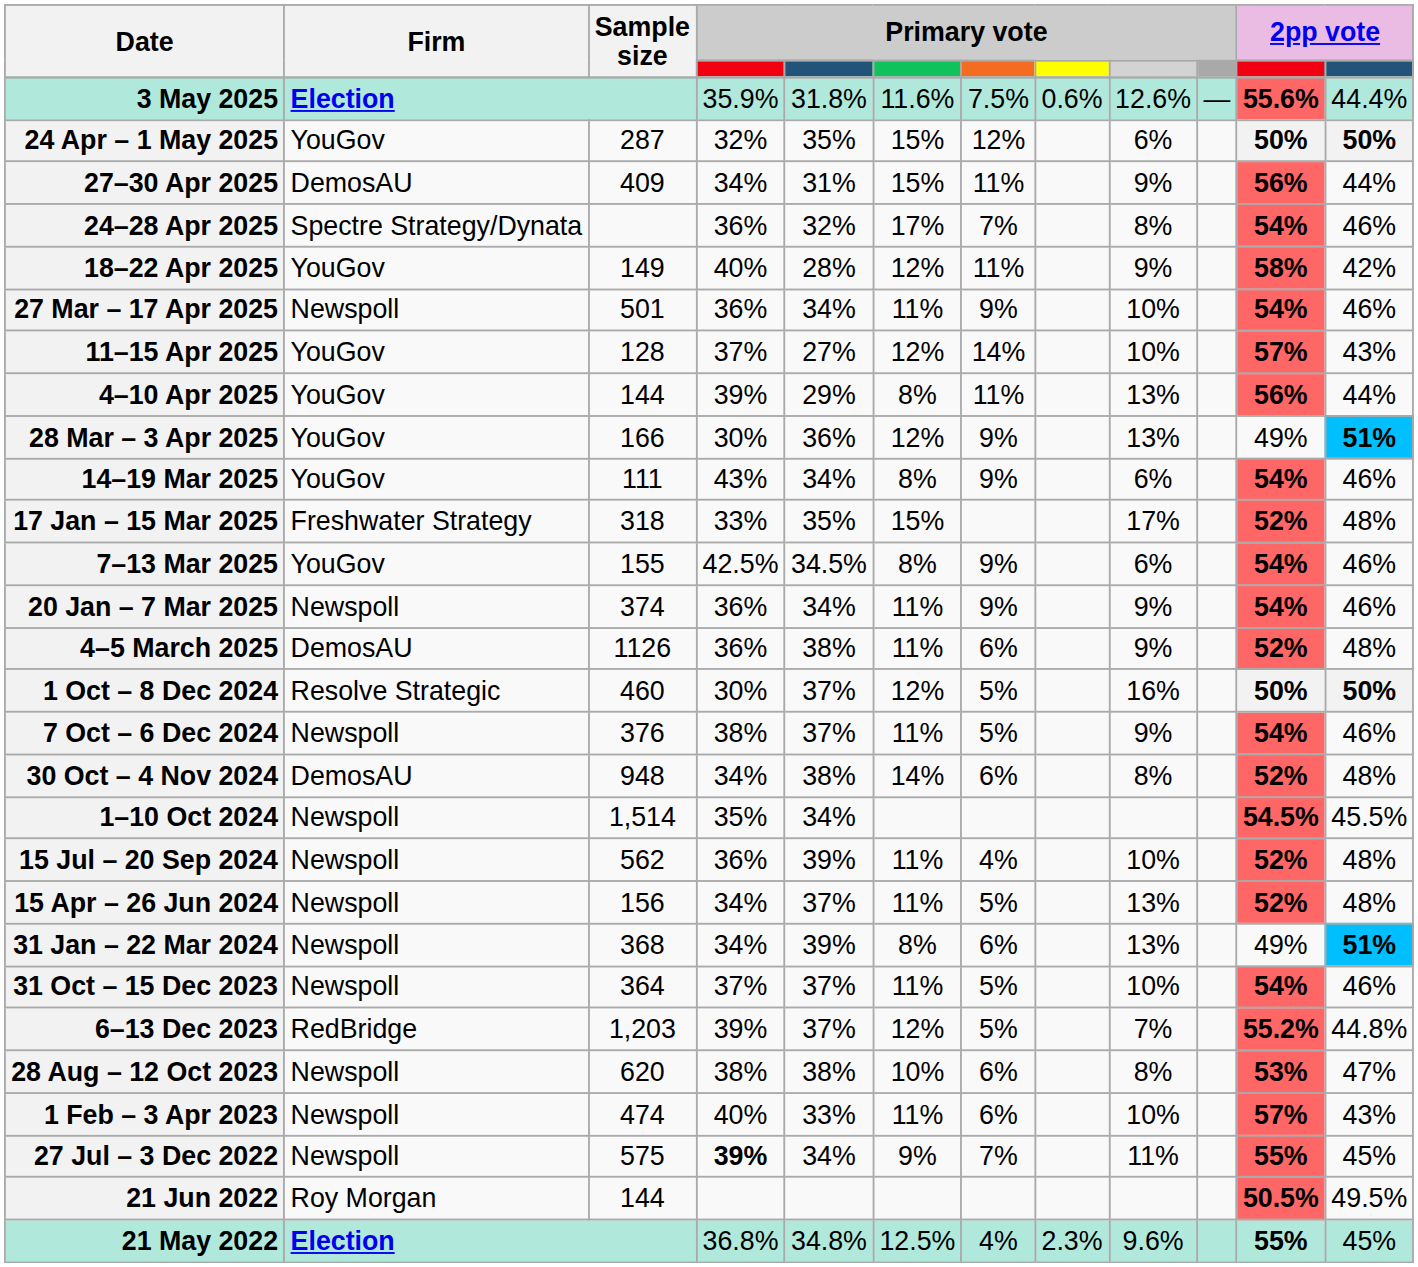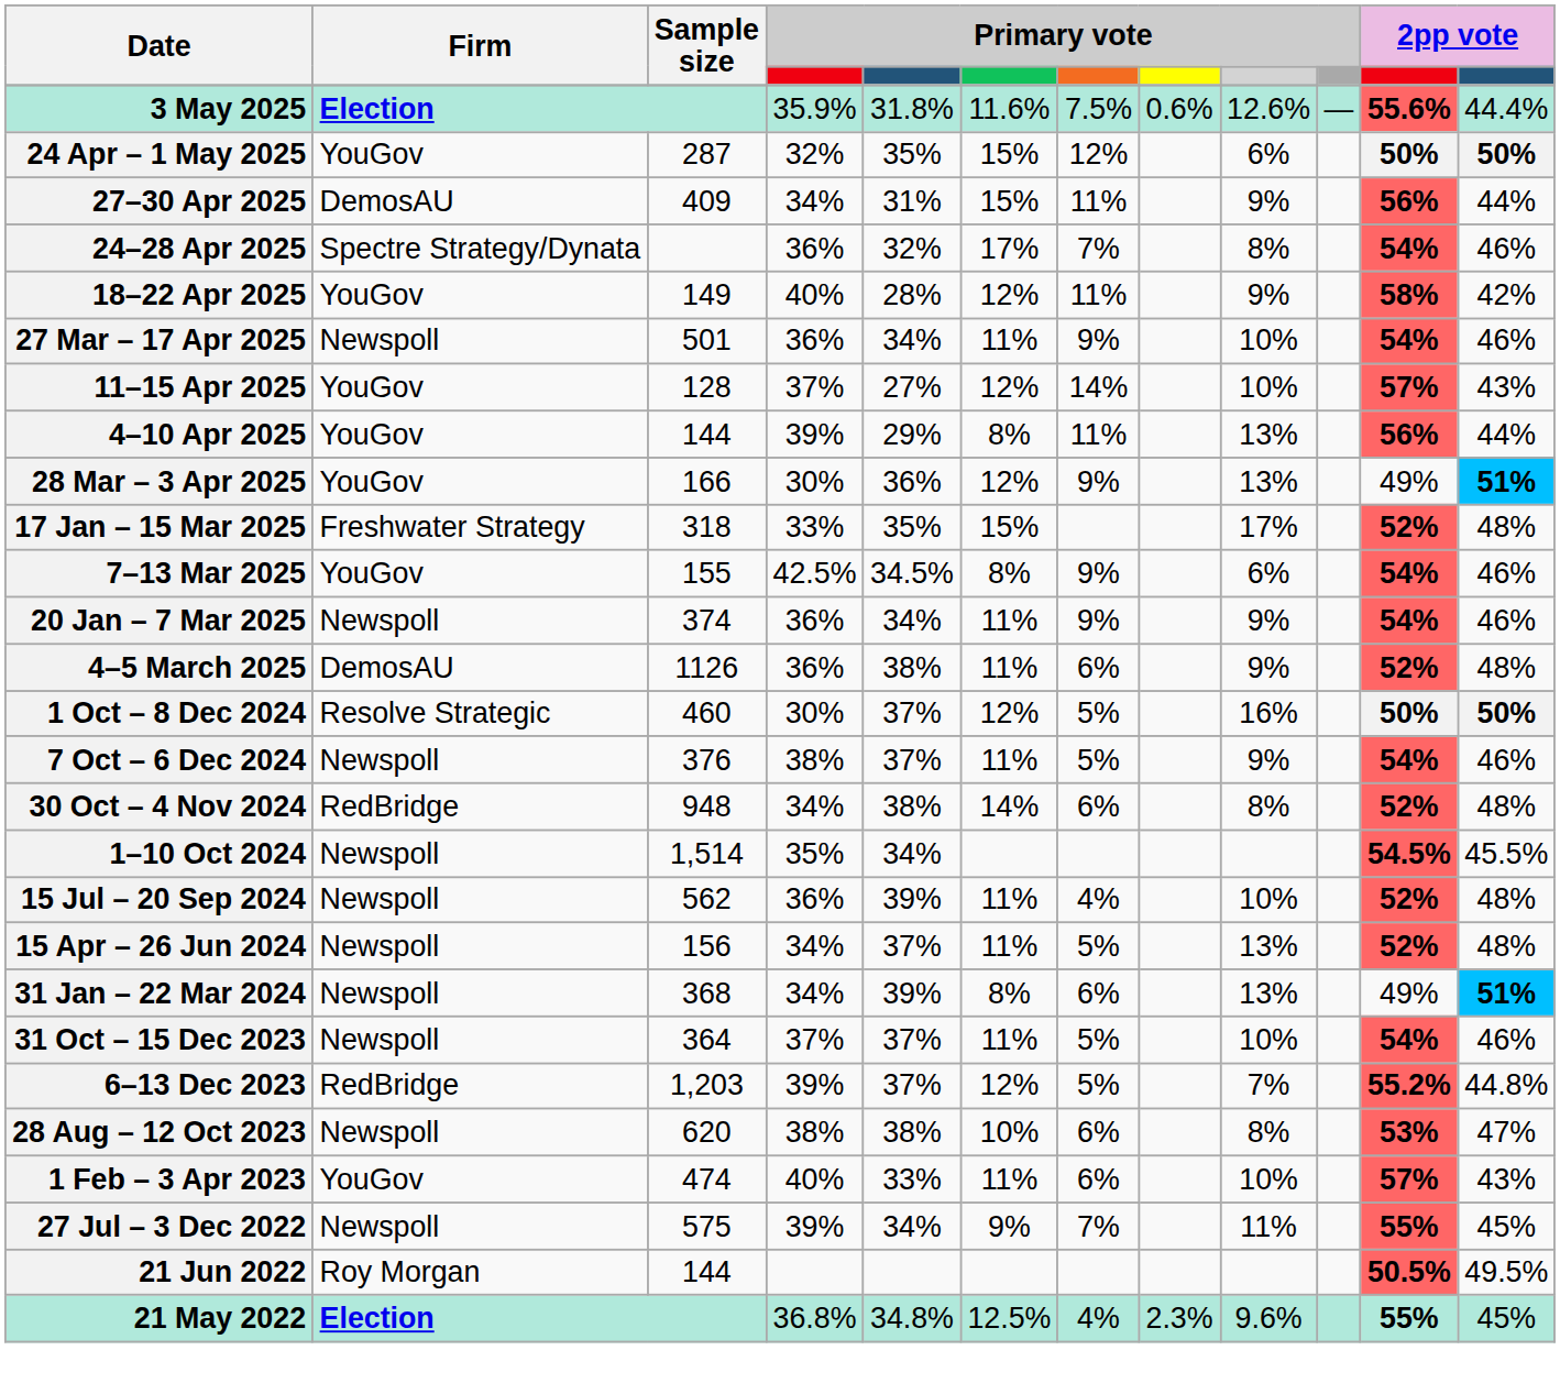 <table class="nowrap wikitable tpl-blanktable" style=text-align:center;font-size:90%>
 <tr>
 <th rowspan=2>Date</th>
 <th rowspan=2>Firm</th>
 <th rowspan=2>Sample<br>size</th>
 <th colspan=7 class=unsortable style=background:#ccc>Primary vote</th>
 <th colspan=2 class=unsortable style=background:#ebbce3><a href='#'>2pp vote</a></th>
 </tr>
 <tr>
 <th class="unsortable" style="background:#F00011"></th>
 <th class="unsortable" style=background:#225479></th>
 <th class=unsortable style=background:#10C25B></th>
 <th class=unsortable style=background:#f36c21></th>
 <th class=unsortable style=background:yellow></th>
 <th class=unsortable style=background:lightgray></th>
 <th class=unsortable style=background:darkgrey></th>
 <th class="unsortable" style="background:#F00011"></th>
 <th class="unsortable" style=background:#225479></th>
 </tr>
 <tr>
 </tr>
 <tr style=background:#b0e9db>
 <td style=text-align:right data-sort-value=3-May-2025><strong>3 May 2025</strong></td>
 <td colspan=2 style=text-align:left><strong><a href='#'>Election</a></strong></td>
 <td>35.9%</td>
 <td>31.8%</td>
 <td>11.6%</td>
 <td>7.5%</td>
 <td>0.6%</td>
 <td>12.6%</td>
 <td>—</td>
 <td style=background:#f66><strong>55.6%</strong></td>
 <td>44.4%</td>
 </tr>
 <tr>
 <th style=text-align:right>24 Apr – 1 May 2025</th>
 <td style="text-align:left;">YouGov</td>
 <td>287</td>
 <td>32%</td>
 <td>35%</td>
 <td>15%</td>
 <td>12%</td>
 <td></td>
 <td>6%</td>
 <td></td>
 <th>50%</th>
 <th>50%</th>
 </tr>
 <tr>
 <th style=text-align:right>27–30 Apr 2025</th>
 <td style="text-align:left;">DemosAU</td>
 <td>409</td>
 <td>34%</td>
 <td>31%</td>
 <td>15%</td>
 <td>11%</td>
 <td></td>
 <td>9%</td>
 <td></td>
 <th style="background:#f66">56%</th>
 <td>44%</td>
 </tr>
 <tr>
 <th style=text-align:right>24–28 Apr 2025</th>
 <td style="text-align:left;">Spectre Strategy/Dynata</td>
 <td></td>
 <td>36%</td>
 <td>32%</td>
 <td>17%</td>
 <td>7%</td>
 <td></td>
 <td>8%</td>
 <td></td>
 <th style="background:#f66">54%</th>
 <td>46%</td>
 </tr>
 <tr>
 <th style=text-align:right>18–22 Apr 2025</th>
 <td style="text-align:left;">YouGov</td>
 <td>149</td>
 <td>40%</td>
 <td>28%</td>
 <td>12%</td>
 <td>11%</td>
 <td></td>
 <td>9%</td>
 <td></td>
 <th style="background:#f66">58%</th>
 <td>42%</td>
 </tr>
 <tr>
 <th style=text-align:right>27 Mar – 17 Apr 2025</th>
 <td style="text-align:left;">Newspoll</td>
 <td>501</td>
 <td>36%</td>
 <td>34%</td>
 <td>11%</td>
 <td>9%</td>
 <td></td>
 <td>10%</td>
 <td></td>
 <th style="background:#f66">54%</th>
 <td>46%</td>
 </tr>
 <tr>
 <th style=text-align:right>11–15 Apr 2025</th>
 <td style="text-align:left;">YouGov</td>
 <td>128</td>
 <td>37%</td>
 <td>27%</td>
 <td>12%</td>
 <td>14%</td>
 <td></td>
 <td>10%</td>
 <td></td>
 <th style="background:#f66">57%</th>
 <td>43%</td>
 </tr>
 <tr>
 <th style=text-align:right>4–10 Apr 2025</th>
 <td style="text-align:left;">YouGov</td>
 <td>144</td>
 <td>39%</td>
 <td>29%</td>
 <td>8%</td>
 <td>11%</td>
 <td></td>
 <td>13%</td>
 <td></td>
 <th style="background:#f66">56%</th>
 <td>44%</td>
 </tr>
 <tr>
 <th style=text-align:right>28 Mar – 3 Apr 2025</th>
 <td style="text-align:left;">YouGov</td>
 <td>166</td>
 <td>30%</td>
 <td>36%</td>
 <td>12%</td>
 <td>9%</td>
 <td></td>
 <td>13%</td>
 <td></td>
 <td>49%</td>
 <th style=background:#00bfff>51%</th>
 </tr>
 <tr>
-<th style=text-align:right>14–19 Mar 2025</th>
-<td style="text-align:left;">YouGov</td>
-<td>111</td>
-<td>43%</td>
-<td>34%</td>
-<td>8%</td>
-<td>9%</td>
-<td></td>
-<td>6%</td>
-<td></td>
-<th style="background:#f66">54%</th>
-<td>46%</td>
-</tr>
-<tr>
 <th style=text-align:right>17 Jan – 15 Mar 2025</th>
 <td style="text-align:left;">Freshwater Strategy</td>
 <td>318</td>
 <td>33%</td>
 <td>35%</td>
 <td>15%</td>
 <td></td>
 <td></td>
 <td>17%</td>
 <td></td>
 <th style="background:#f66">52%</th>
 <td>48%</td>
 </tr>
 <tr>
 <th style=text-align:right>7–13 Mar 2025</th>
 <td style="text-align:left;">YouGov</td>
 <td>155</td>
 <td>42.5%</td>
 <td>34.5%</td>
 <td>8%</td>
 <td>9%</td>
 <td></td>
 <td>6%</td>
 <td></td>
 <th style="background:#f66">54%</th>
 <td>46%</td>
 </tr>
 <tr>
 <th style=text-align:right>20 Jan – 7 Mar 2025</th>
 <td style="text-align:left;">Newspoll</td>
 <td>374</td>
 <td>36%</td>
 <td>34%</td>
 <td>11%</td>
 <td>9%</td>
 <td></td>
 <td>9%</td>
 <td></td>
 <th style="background:#f66">54%</th>
 <td>46%</td>
 </tr>
 <tr>
 <th style=text-align:right>4–5 March 2025</th>
 <td style="text-align:left;">DemosAU</td>
 <td>1126</td>
 <td>36%</td>
 <td>38%</td>
 <td>11%</td>
 <td>6%</td>
 <td></td>
 <td>9%</td>
 <td></td>
 <th style="background:#f66">52%</th>
 <td>48%</td>
 </tr>
 <tr>
 <th style=text-align:right>1 Oct – 8 Dec 2024</th>
 <td style="text-align:left;">Resolve Strategic</td>
 <td>460</td>
 <td>30%</td>
 <td>37%</td>
 <td>12%</td>
 <td>5%</td>
 <td></td>
 <td>16%</td>
 <td></td>
 <th>50%</th>
 <th>50%</th>
 </tr>
 <tr>
 <th style=text-align:right>7 Oct – 6 Dec 2024</th>
 <td style="text-align:left;">Newspoll</td>
 <td>376</td>
 <td>38%</td>
 <td>37%</td>
 <td>11%</td>
 <td>5%</td>
 <td></td>
 <td>9%</td>
 <td></td>
 <th style="background:#f66">54%</th>
 <td>46%</td>
 </tr>
 <tr>
 <th style=text-align:right>30 Oct – 4 Nov 2024</th>
-<td style="text-align:left;">DemosAU</td>
+<td style="text-align:left">RedBridge</td>
 <td>948</td>
 <td>34%</td>
 <td>38%</td>
 <td>14%</td>
 <td>6%</td>
 <td></td>
 <td>8%</td>
 <td></td>
 <th style="background:#f66">52%</th>
 <td>48%</td>
 </tr>
 <tr>
 <th style=text-align:right>1–10 Oct 2024</th>
 <td style="text-align:left;">Newspoll</td>
 <td>1,514</td>
 <td>35%</td>
 <td>34%</td>
 <td></td>
 <td></td>
 <td></td>
 <td></td>
 <td></td>
 <th style="background:#f66">54.5%</th>
 <td>45.5%</td>
 </tr>
 <tr>
 <th style=text-align:right>15 Jul – 20 Sep 2024</th>
 <td style="text-align:left;">Newspoll</td>
 <td>562</td>
 <td>36%</td>
 <td>39%</td>
 <td>11%</td>
 <td>4%</td>
 <td></td>
 <td>10%</td>
 <td></td>
 <th style="background:#f66">52%</th>
 <td>48%</td>
 </tr>
 <tr>
 <th style=text-align:right>15 Apr – 26 Jun 2024</th>
 <td style="text-align:left;">Newspoll</td>
 <td>156</td>
 <td>34%</td>
 <td>37%</td>
 <td>11%</td>
 <td>5%</td>
 <td></td>
 <td>13%</td>
 <td></td>
 <th style="background:#f66">52%</th>
 <td>48%</td>
 </tr>
 <tr>
 <th style=text-align:right>31 Jan – 22 Mar 2024</th>
 <td style="text-align:left;">Newspoll</td>
 <td>368</td>
 <td>34%</td>
 <td>39%</td>
 <td>8%</td>
 <td>6%</td>
 <td></td>
 <td>13%</td>
 <td></td>
 <td>49%</td>
 <th style=background:#00bfff>51%</th>
 </tr>
 <tr>
 <th style="text-align:right">31 Oct – 15 Dec 2023</th>
 <td style="text-align:left">Newspoll</td>
 <td>364</td>
 <td>37%</td>
 <td>37%</td>
 <td>11%</td>
 <td>5%</td>
 <td></td>
 <td>10%</td>
 <td></td>
 <th style="background:#f66">54%</th>
 <td>46%</td>
 </tr>
 <tr>
 <th style="text-align:right">6–13 Dec 2023</th>
 <td style="text-align:left">RedBridge</td>
 <td>1,203</td>
 <td>39%</td>
 <td>37%</td>
 <td>12%</td>
 <td>5%</td>
 <td></td>
 <td>7%</td>
 <td></td>
 <th style=background:#f66>55.2%</th>
 <td>44.8%</td>
 </tr>
 <tr>
 <th style="text-align:right">28 Aug – 12 Oct 2023</th>
 <td style="text-align:left">Newspoll</td>
 <td>620</td>
 <td>38%</td>
 <td>38%</td>
 <td>10%</td>
 <td>6%</td>
 <td></td>
 <td>8%</td>
 <td></td>
 <th style="background:#f66">53%</th>
 <td>47%</td>
 </tr>
 <tr>
 <th style=text-align:right data-sort-value=27-June-2022>1 Feb – 3 Apr 2023</th>
-<td style=text-align:left>Newspoll</td>
+<td style="text-align:left;">YouGov</td>
 <td>474</td>
 <td>40%</td>
 <td>33%</td>
 <td>11%</td>
 <td>6%</td>
 <td></td>
 <td>10%</td>
 <td></td>
 <th style=background:#f66>57%</th>
 <td>43%</td>
 </tr>
 <tr>
 <th style=text-align:right data-sort-value=27-June-2022>27 Jul – 3 Dec 2022</th>
 <td style=text-align:left>Newspoll</td>
 <td>575</td>
-<td><strong>39%</strong></td>
+<td>39%</td>
 <td>34%</td>
 <td>9%</td>
 <td>7%</td>
 <td></td>
 <td>11%</td>
 <td></td>
 <th style=background:#f66>55%</th>
 <td>45%</td>
 </tr>
 <tr>
 <th style=text-align:right data-sort-value=21-June-2022>21 Jun 2022</th>
 <td style=text-align:left>Roy Morgan</td>
 <td>144</td>
 <td></td>
 <td></td>
 <td></td>
 <td></td>
 <td></td>
 <td></td>
 <td></td>
 <th style=background:#f66>50.5%</th>
 <td>49.5%</td>
 </tr>
 <tr style=background:#b0e9db>
 <td style=text-align:right data-sort-value=21-May-2022><strong>21 May 2022</strong></td>
 <td colspan=2 style=text-align:left><strong><a href='#'>Election</a></strong></td>
 <td>36.8%</td>
 <td>34.8%</td>
 <td>12.5%</td>
 <td>4%</td>
 <td>2.3%</td>
 <td>9.6%</td>
 <td></td>
 <td><strong>55%</strong></td>
 <td>45%</td>
 </tr>
 </table>
